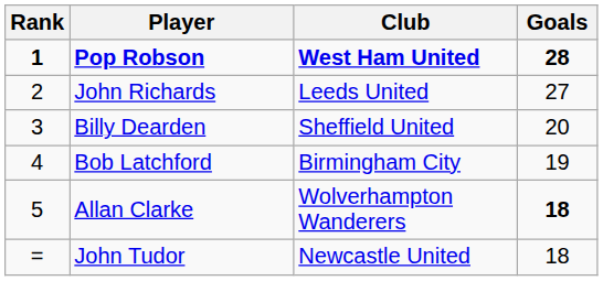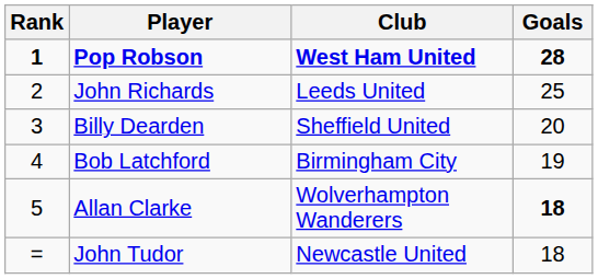 <table class="wikitable" style="text-align: left;">
 <tr>
 <th width=20>Rank</th>
 <th width=155>Player</th>
 <th width=155>Club</th>
 <th width=50>Goals</th>
 </tr>
 <tr>
 <td align=center><strong>1</strong></td>
 <td> <strong> <a href='#'>Pop Robson</a> </strong></td>
 <td><strong> <a href='#'>West Ham United</a> </strong></td>
 <td align=center><strong>28</strong></td>
 </tr>
 <tr>
 <td align=center>2</td>
 <td> <a href='#'>John Richards</a></td>
 <td><a href='#'>Leeds United</a></td>
-<td align=center>27</td>
+<td align=center>25</td>
 </tr>
 <tr>
 <td align=center>3</td>
 <td> <a href='#'>Billy Dearden</a></td>
 <td><a href='#'>Sheffield United</a></td>
 <td align=center>20</td>
 </tr>
 <tr>
 <td align=center>4</td>
 <td> <a href='#'>Bob Latchford</a></td>
 <td><a href='#'>Birmingham City</a></td>
 <td align=center>19</td>
 </tr>
 <tr>
 <td align=center>5</td>
 <td> <a href='#'>Allan Clarke</a></td>
 <td><a href='#'>Wolverhampton Wanderers</a></td>
 <td align=center><strong>18</strong></td>
 </tr>
 <tr>
 <td align=center>=</td>
 <td> <a href='#'>John Tudor</a></td>
 <td><a href='#'>Newcastle United</a></td>
 <td align=center>18</td>
 </tr>
 </table>
